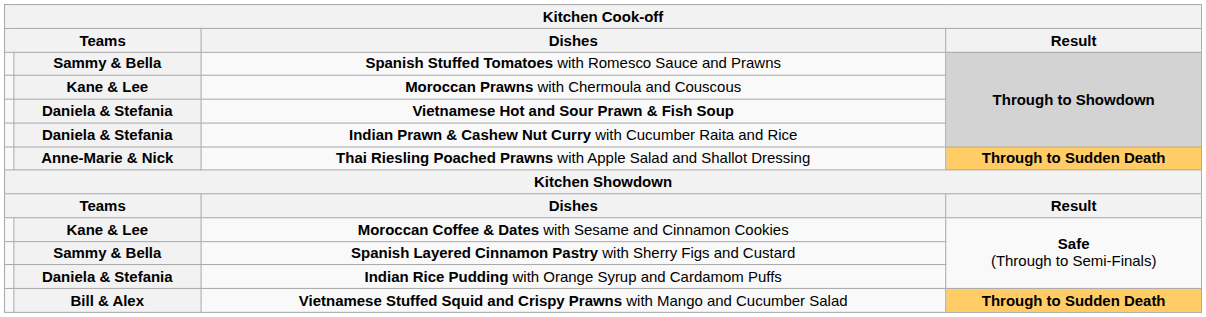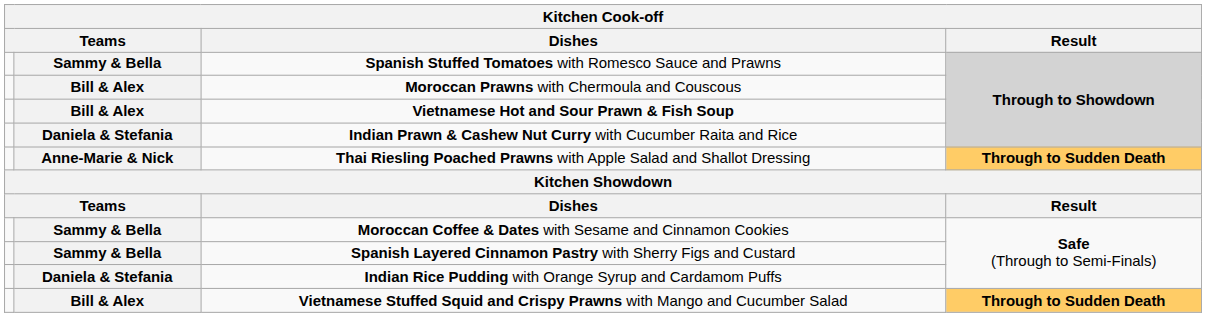 <table class="wikitable plainrowheaders" style="text-align:center; font-size:90%; width:80em; margin:1em auto;">
 <tr>
 <th colspan=4>Kitchen Cook-off</th>
 </tr>
 <tr>
 <th colspan="2">Teams</th>
 <th>Dishes</th>
 <th>Result</th>
 </tr>
 <tr>
 <td></td>
 <th>Sammy & Bella</th>
 <td><strong>Spanish Stuffed Tomatoes</strong> with Romesco Sauce and Prawns</td>
 <td align=centre bgcolor=lightgrey rowspan=4><strong>Through to Showdown</strong></td>
 </tr>
 <tr>
 <td></td>
-<th>Kane & Lee</th>
+<th>Bill & Alex</th>
 <td><strong>Moroccan Prawns</strong> with Chermoula and Couscous</td>
 </tr>
 <tr>
 <td></td>
-<th>Daniela & Stefania</th>
+<th>Bill & Alex</th>
 <td><strong>Vietnamese Hot and Sour Prawn & Fish Soup</strong></td>
 </tr>
 <tr>
 <td></td>
 <th>Daniela & Stefania</th>
 <td><strong>Indian Prawn & Cashew Nut Curry</strong> with Cucumber Raita and Rice</td>
 </tr>
 <tr>
 <td></td>
 <th>Anne-Marie & Nick</th>
 <td><strong>Thai Riesling Poached Prawns</strong> with Apple Salad and Shallot Dressing</td>
 <td align=centre bgcolor=#FFCC66><strong>Through to Sudden Death</strong></td>
 </tr>
 <tr>
 <th colspan=4>Kitchen Showdown</th>
 </tr>
 <tr>
 <th colspan="2">Teams</th>
 <th>Dishes</th>
 <th>Result</th>
 </tr>
 <tr>
 <td></td>
-<th>Kane & Lee</th>
+<th>Sammy & Bella</th>
 <td><strong>Moroccan Coffee & Dates</strong> with Sesame and Cinnamon Cookies</td>
 <td align=centre rowspan=3><strong>Safe</strong><br> (Through to Semi-Finals)</td>
 </tr>
 <tr>
 <td></td>
 <th>Sammy & Bella</th>
 <td><strong>Spanish Layered Cinnamon Pastry</strong> with Sherry Figs and Custard</td>
 </tr>
 <tr>
 <td></td>
 <th>Daniela & Stefania</th>
 <td><strong>Indian Rice Pudding </strong>with Orange Syrup and Cardamom Puffs</td>
 </tr>
 <tr>
 <td></td>
 <th>Bill & Alex</th>
 <td><strong>Vietnamese Stuffed Squid and Crispy Prawns</strong> with Mango and Cucumber Salad</td>
 <td align=centre bgcolor=#FFCC66><strong>Through to Sudden Death</strong></td>
 </tr>
 </table>
